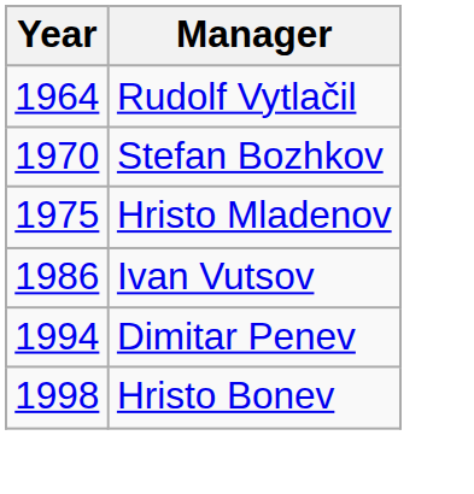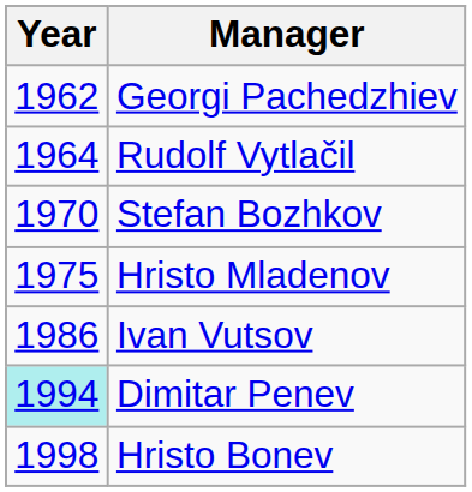 <table class="wikitable">
 <tr>
 <th>Year</th>
 <th>Manager</th>
+</tr>
+<tr>
+<td align=center><a href='#'>1962</a></td>
+<td> <a href='#'>Georgi Pachedzhiev</a></td>
 </tr>
 <tr>
 <td align=center><a href='#'>1964</a></td>
 <td>  <a href='#'>Rudolf Vytlačil</a></td>
 </tr>
 <tr>
 <td align=center><a href='#'>1970</a></td>
 <td> <a href='#'>Stefan Bozhkov</a></td>
 </tr>
 <tr>
 <td align=center><a href='#'>1975</a></td>
 <td> <a href='#'>Hristo Mladenov</a></td>
 </tr>
 <tr>
 <td align=center><a href='#'>1986</a></td>
 <td> <a href='#'>Ivan Vutsov</a></td>
 </tr>
 <tr>
-<td align=center><a href='#'>1994</a></td>
+<td align=center style="background: paleturquoise;"><a href='#'>1994</a></td>
 <td> <a href='#'>Dimitar Penev</a></td>
 </tr>
 <tr>
 <td align=center><a href='#'>1998</a></td>
 <td> <a href='#'>Hristo Bonev</a></td>
 </tr>
 </table>
